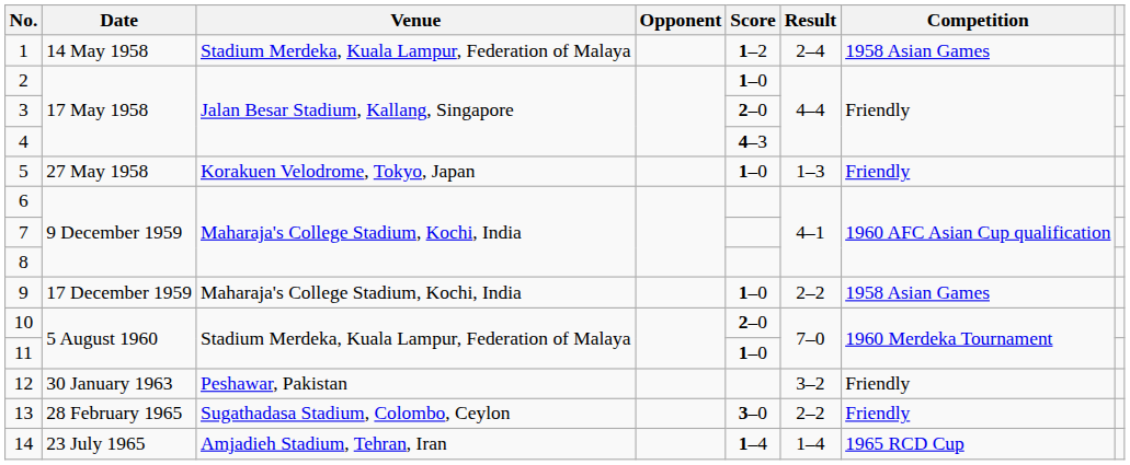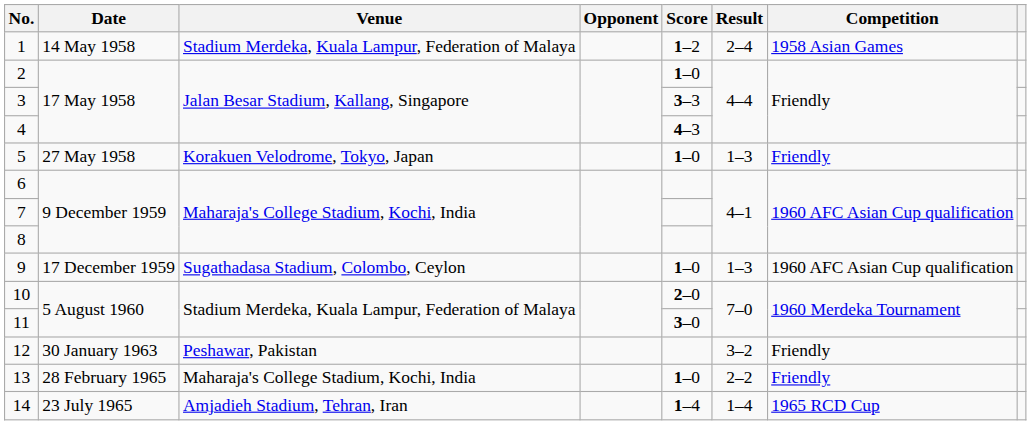 <table class="wikitable plainrowheaders sortable">
 <tr>
 <th scope="col">No.</th>
 <th scope="col">Date</th>
 <th scope="col">Venue</th>
 <th scope="col">Opponent</th>
 <th scope="col">Score</th>
 <th scope="col">Result</th>
 <th scope="col">Competition</th>
 <th scope="col" class="unsortable"></th>
 </tr>
 <tr>
 <td align="center">1</td>
 <td>14 May 1958</td>
 <td><a href='#'>Stadium Merdeka</a>, <a href='#'>Kuala Lampur</a>, Federation of Malaya</td>
 <td></td>
 <td align="center"><strong>1</strong>–2</td>
 <td align="center">2–4</td>
 <td><a href='#'>1958 Asian Games</a></td>
 <td></td>
 </tr>
 <tr>
 <td align="center">2</td>
 <td rowspan="3">17 May 1958</td>
 <td rowspan="3"><a href='#'>Jalan Besar Stadium</a>, <a href='#'>Kallang</a>, Singapore</td>
 <td rowspan="3"></td>
 <td align="center"><strong>1</strong>–0</td>
 <td rowspan="3" align="center">4–4</td>
 <td rowspan="3">Friendly</td>
 <td></td>
 </tr>
 <tr>
 <td align="center">3</td>
-<td align="center"><strong>2</strong>–0</td>
+<td align="center"><strong>3</strong>–3</td>
 <td></td>
 </tr>
 <tr>
 <td align="center">4</td>
 <td align="center"><strong>4</strong>–3</td>
 <td></td>
 </tr>
 <tr>
 <td align="center">5</td>
 <td>27 May 1958</td>
 <td><a href='#'>Korakuen Velodrome</a>, <a href='#'>Tokyo</a>, Japan</td>
 <td></td>
 <td align="center"><strong>1</strong>–0</td>
 <td align="center">1–3</td>
 <td><a href='#'>Friendly</a></td>
 <td></td>
 </tr>
 <tr>
 <td align="center">6</td>
 <td rowspan="3">9 December 1959</td>
 <td rowspan="3"><a href='#'>Maharaja's College Stadium</a>, <a href='#'>Kochi</a>, India</td>
 <td rowspan="3"></td>
 <td align="center"></td>
 <td rowspan="3" align="center">4–1</td>
 <td rowspan="3"><a href='#'>1960 AFC Asian Cup qualification</a></td>
 <td></td>
 </tr>
 <tr>
 <td align="center">7</td>
 <td align="center"></td>
 <td></td>
 </tr>
 <tr>
 <td align="center">8</td>
 <td align="center"></td>
 <td></td>
 </tr>
 <tr>
 <td align="center">9</td>
 <td>17 December 1959</td>
-<td>Maharaja's College Stadium, Kochi, India</td>
+<td><a href='#'>Sugathadasa Stadium</a>, <a href='#'>Colombo</a>, Ceylon</td>
 <td></td>
 <td align="center"><strong>1</strong>–0</td>
-<td align="center">2–2</td>
-<td><a href='#'>1958 Asian Games</a></td>
+<td align="center">1–3</td>
+<td>1960 AFC Asian Cup qualification</td>
 <td></td>
 </tr>
 <tr>
 <td align="center">10</td>
 <td rowspan="2">5 August 1960</td>
 <td rowspan="2">Stadium Merdeka, Kuala Lampur, Federation of Malaya</td>
 <td rowspan="2"></td>
 <td align="center"><strong>2</strong>–0</td>
 <td rowspan="2" align="center">7–0</td>
 <td rowspan="2"><a href='#'>1960 Merdeka Tournament</a></td>
 <td></td>
 </tr>
 <tr>
 <td align="center">11</td>
-<td align="center"><strong>1</strong>–0</td>
+<td align="center"><strong>3</strong>–0</td>
 <td></td>
 </tr>
 <tr>
 <td align="center">12</td>
 <td>30 January 1963</td>
 <td><a href='#'>Peshawar</a>, Pakistan</td>
 <td></td>
 <td align="center"></td>
 <td align="center">3–2</td>
 <td>Friendly</td>
 <td></td>
 </tr>
 <tr>
 <td align="center">13</td>
 <td>28 February 1965</td>
-<td><a href='#'>Sugathadasa Stadium</a>, <a href='#'>Colombo</a>, Ceylon</td>
+<td>Maharaja's College Stadium, Kochi, India</td>
 <td></td>
-<td align="center"><strong>3</strong>–0</td>
+<td align="center"><strong>1</strong>–0</td>
 <td align="center">2–2</td>
 <td><a href='#'>Friendly</a></td>
 <td></td>
 </tr>
 <tr>
 <td align="center">14</td>
 <td>23 July 1965</td>
 <td><a href='#'>Amjadieh Stadium</a>, <a href='#'>Tehran</a>, Iran</td>
 <td></td>
 <td align="center"><strong>1</strong>–4</td>
 <td align="center">1–4</td>
 <td><a href='#'>1965 RCD Cup</a></td>
 <td></td>
 </tr>
 </table>
